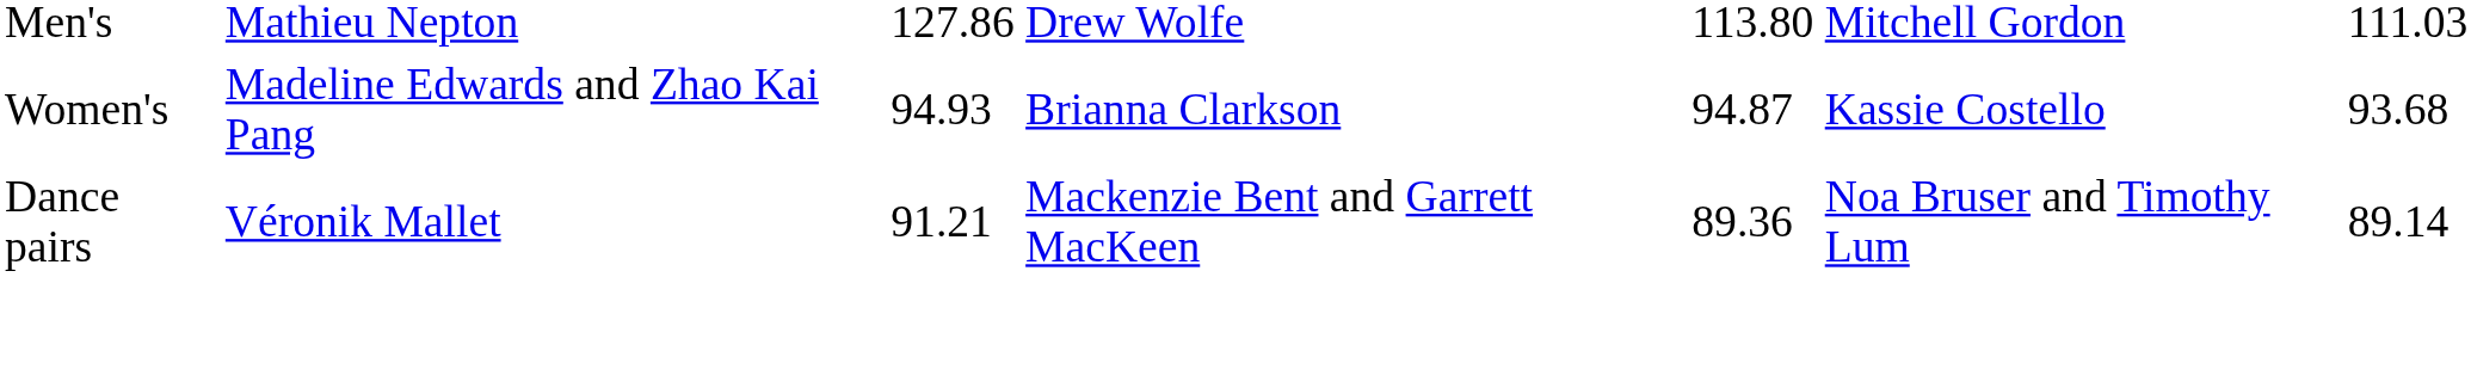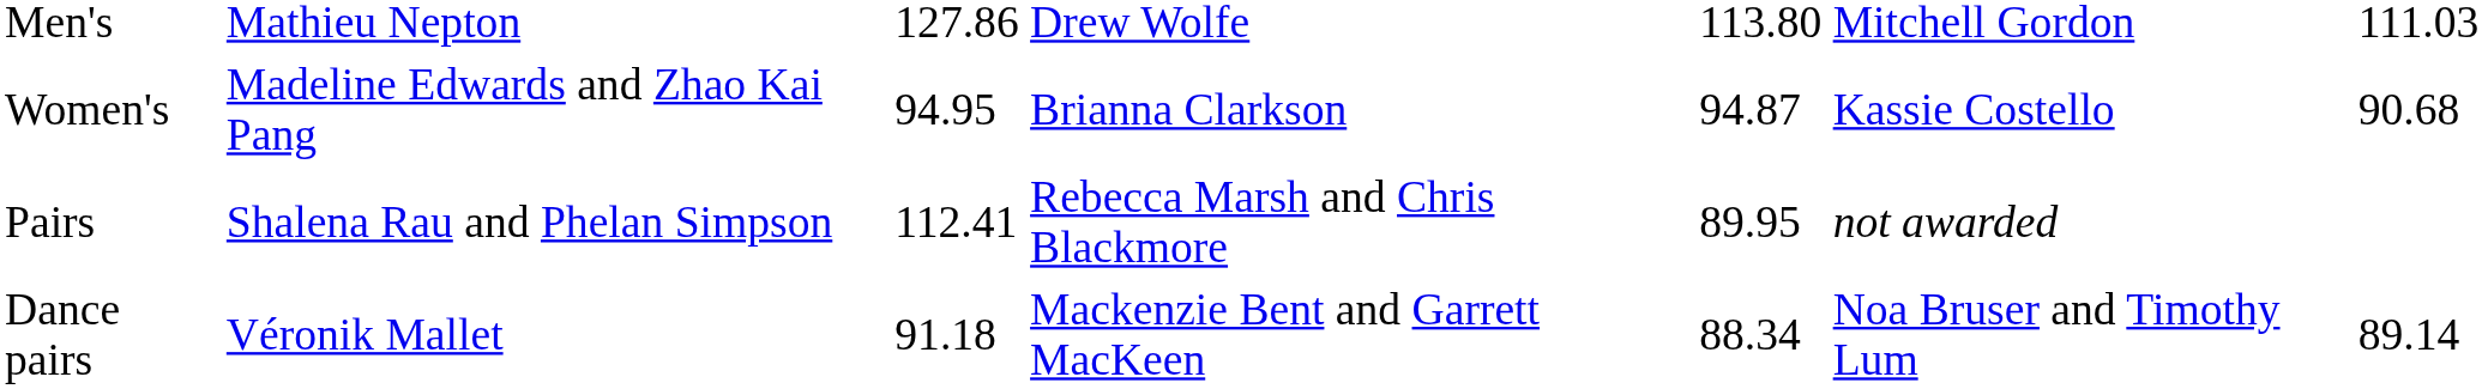 <table>
 <tr>
 <td>Men's</td>
 <td><a href='#'>Mathieu Nepton</a> <br></td>
 <td>127.86</td>
 <td><a href='#'>Drew Wolfe</a> <br></td>
 <td>113.80</td>
 <td><a href='#'>Mitchell Gordon</a> <br></td>
 <td>111.03</td>
 </tr>
 <tr>
 <td>Women's</td>
 <td><a href='#'>Madeline Edwards</a> and <a href='#'>Zhao Kai Pang</a> <br></td>
-<td>94.93</td>
+<td>94.95</td>
 <td><a href='#'>Brianna Clarkson</a> <br></td>
 <td>94.87</td>
 <td><a href='#'>Kassie Costello</a> <br></td>
-<td>93.68</td>
+<td>90.68</td>
+</tr>
+<tr>
+<td>Pairs</td>
+<td><a href='#'>Shalena Rau</a> and <a href='#'>Phelan Simpson</a> <br></td>
+<td>112.41</td>
+<td><a href='#'>Rebecca Marsh</a> and <a href='#'>Chris Blackmore</a><br> </td>
+<td>89.95</td>
+<td><em>not awarded</em></td>
+<td></td>
 </tr>
 <tr>
 <td>Dance pairs</td>
 <td><a href='#'>Véronik Mallet</a> <br></td>
-<td>91.21</td>
+<td>91.18</td>
 <td><a href='#'>Mackenzie Bent</a> and <a href='#'>Garrett MacKeen</a><br> </td>
-<td>89.36</td>
+<td>88.34</td>
 <td><a href='#'>Noa Bruser</a> and <a href='#'>Timothy Lum</a><br> </td>
 <td>89.14</td>
 </tr>
 </table>
